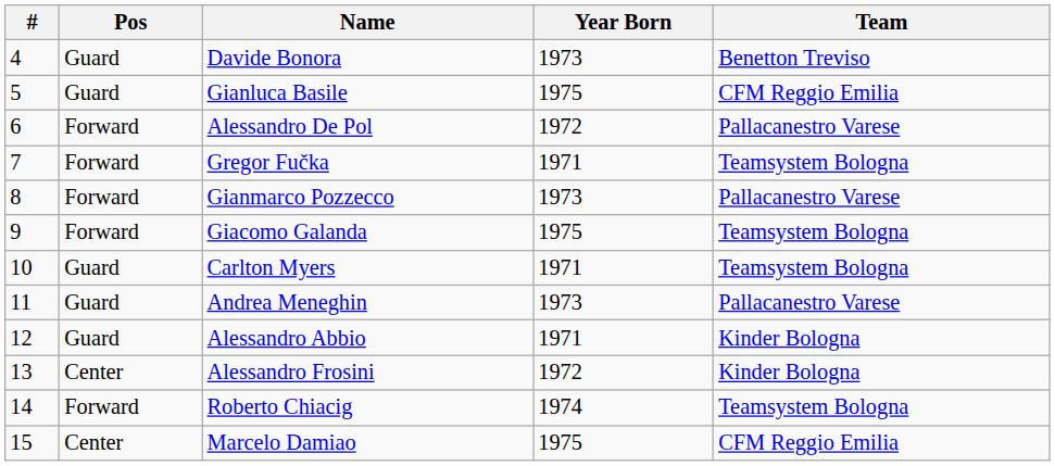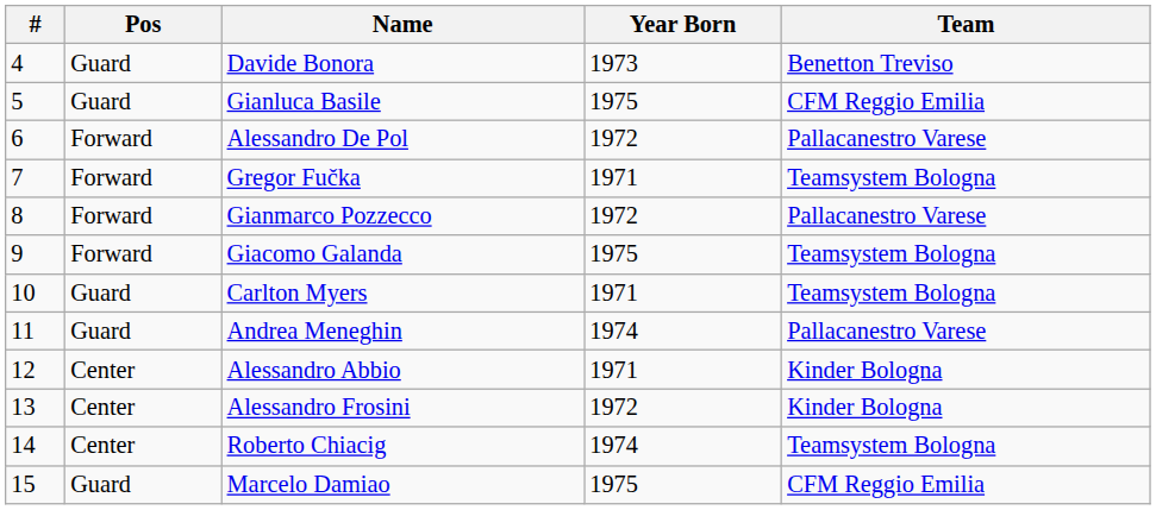 <table class="wikitable" width=60%>
 <tr>
 <th>#</th>
 <th>Pos</th>
 <th>Name</th>
 <th>Year Born</th>
 <th>Team</th>
 </tr>
 <tr>
 <td>4</td>
 <td>Guard</td>
 <td><a href='#'>Davide Bonora</a></td>
 <td>1973</td>
 <td> <a href='#'>Benetton Treviso</a></td>
 </tr>
 <tr>
 <td>5</td>
 <td>Guard</td>
 <td><a href='#'>Gianluca Basile</a></td>
 <td>1975</td>
 <td> <a href='#'>CFM Reggio Emilia</a></td>
 </tr>
 <tr>
 <td>6</td>
 <td>Forward</td>
 <td><a href='#'>Alessandro De Pol</a></td>
 <td>1972</td>
 <td> <a href='#'>Pallacanestro Varese</a></td>
 </tr>
 <tr>
 <td>7</td>
 <td>Forward</td>
 <td><a href='#'>Gregor Fučka</a></td>
 <td>1971</td>
 <td> <a href='#'>Teamsystem Bologna</a></td>
 </tr>
 <tr>
 <td>8</td>
 <td>Forward</td>
 <td><a href='#'>Gianmarco Pozzecco</a></td>
-<td>1973</td>
+<td>1972</td>
 <td> <a href='#'>Pallacanestro Varese</a></td>
 </tr>
 <tr>
 <td>9</td>
 <td>Forward</td>
 <td><a href='#'>Giacomo Galanda</a></td>
 <td>1975</td>
 <td> <a href='#'>Teamsystem Bologna</a></td>
 </tr>
 <tr>
 <td>10</td>
 <td>Guard</td>
 <td><a href='#'>Carlton Myers</a></td>
 <td>1971</td>
 <td> <a href='#'>Teamsystem Bologna</a></td>
 </tr>
 <tr>
 <td>11</td>
 <td>Guard</td>
 <td><a href='#'>Andrea Meneghin</a></td>
-<td>1973</td>
+<td>1974</td>
 <td> <a href='#'>Pallacanestro Varese</a></td>
 </tr>
 <tr>
 <td>12</td>
-<td>Guard</td>
+<td>Center</td>
 <td><a href='#'>Alessandro Abbio</a></td>
 <td>1971</td>
 <td> <a href='#'>Kinder Bologna</a></td>
 </tr>
 <tr>
 <td>13</td>
 <td>Center</td>
 <td><a href='#'>Alessandro Frosini</a></td>
 <td>1972</td>
 <td> <a href='#'>Kinder Bologna</a></td>
 </tr>
 <tr>
 <td>14</td>
-<td>Forward</td>
+<td>Center</td>
 <td><a href='#'>Roberto Chiacig</a></td>
 <td>1974</td>
 <td> <a href='#'>Teamsystem Bologna</a></td>
 </tr>
 <tr>
 <td>15</td>
-<td>Center</td>
+<td>Guard</td>
 <td><a href='#'>Marcelo Damiao</a></td>
 <td>1975</td>
 <td> <a href='#'>CFM Reggio Emilia</a></td>
 </tr>
 </table>
